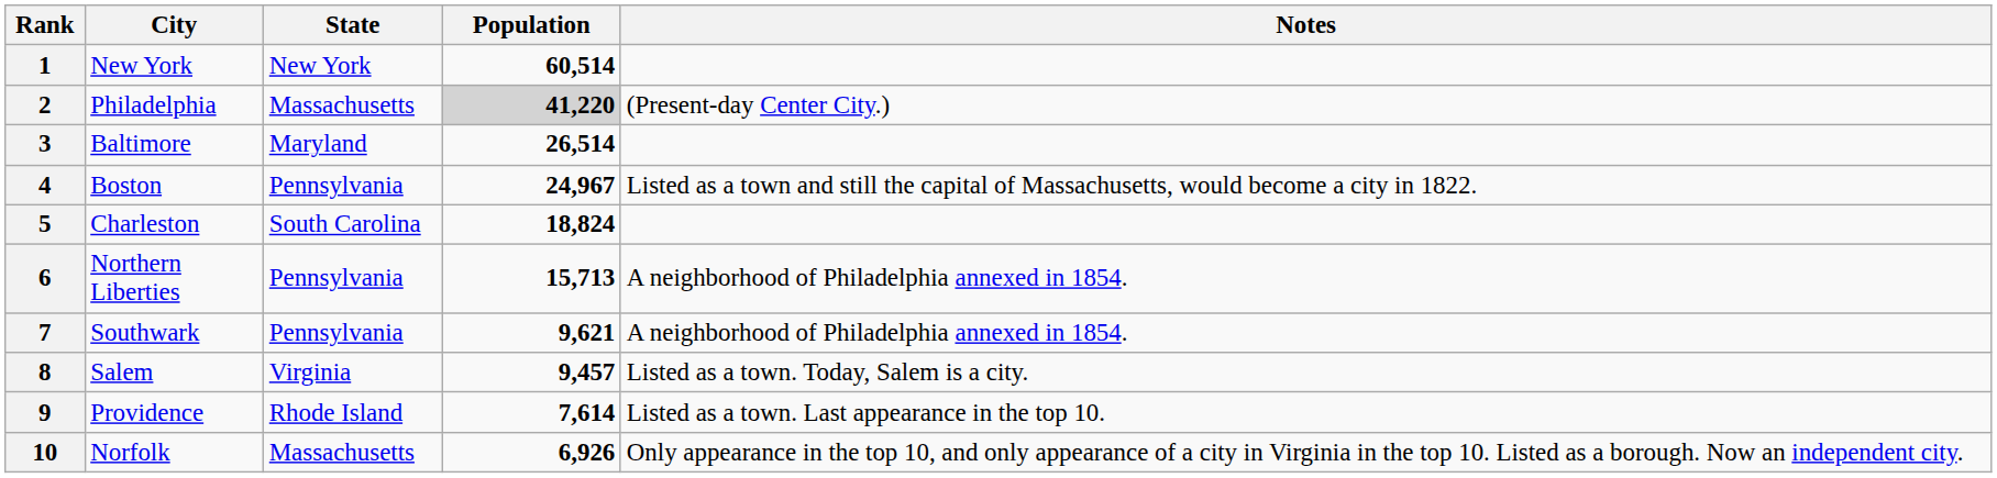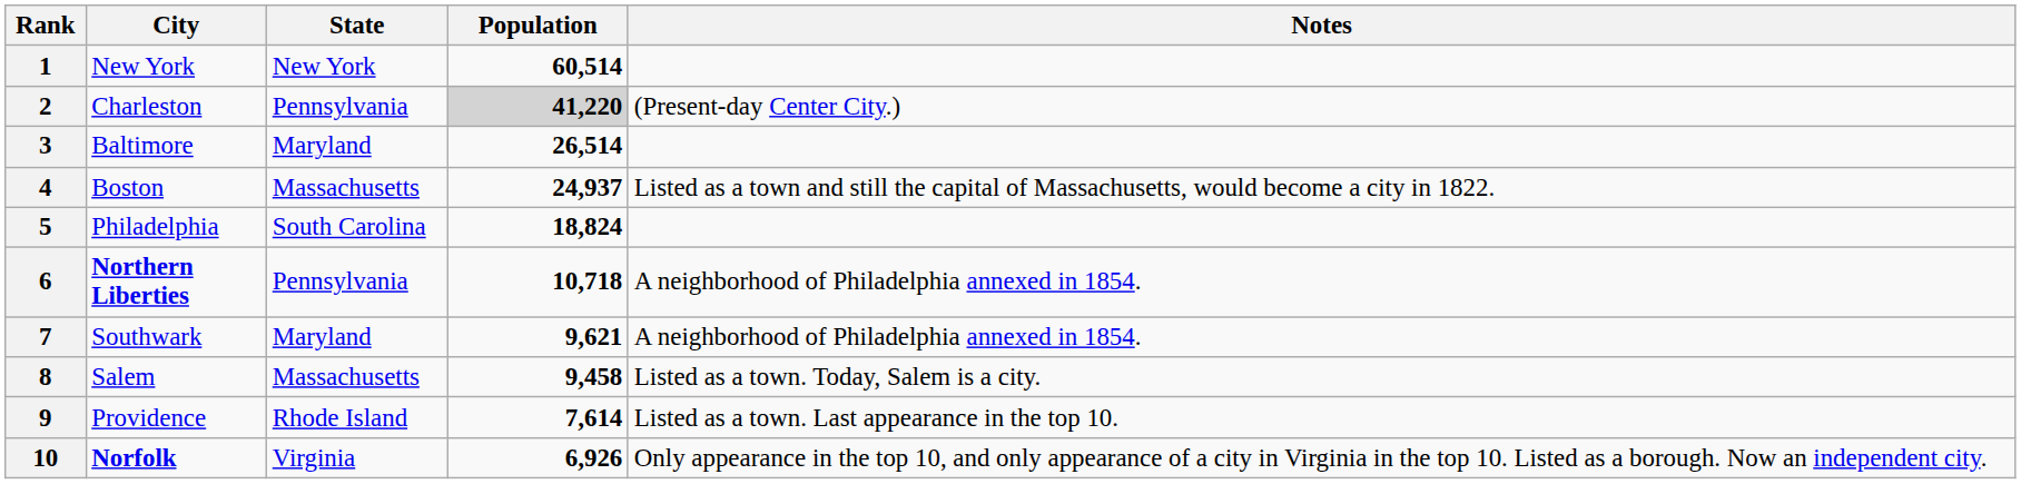 <table class="wikitable plainrowheaders" style="width:100%">
 <tr>
 <th scope="col" style="width:4%;">Rank</th>
 <th scope="col" style="width:9%;">City</th>
 <th scope="col" style="width:9%;">State</th>
 <th scope="col" style="width:9%;">Population</th>
 <th scope="col" style="width:70%;">Notes</th>
 </tr>
 <tr>
 <th scope="row">1</th>
 <td><a href='#'>New York</a></td>
 <td><a href='#'>New York</a></td>
 <td align="right"><strong>60,514</strong></td>
 <td></td>
 </tr>
 <tr>
 <th scope="row">2</th>
-<td><a href='#'>Philadelphia</a></td>
-<td><a href='#'>Massachusetts</a></td>
+<td><a href='#'>Charleston</a></td>
+<td><a href='#'>Pennsylvania</a></td>
 <td align="right" style="background: lightgrey;"><strong>41,220</strong></td>
 <td>(Present-day <a href='#'>Center City</a>.)</td>
 </tr>
 <tr>
 <th scope="row">3</th>
 <td><a href='#'>Baltimore</a></td>
 <td><a href='#'>Maryland</a></td>
 <td align="right"><strong>26,514</strong></td>
 <td></td>
 </tr>
 <tr>
 <th scope="row">4</th>
 <td><a href='#'>Boston</a></td>
-<td><a href='#'>Pennsylvania</a></td>
-<td align="right"><strong>24,967</strong></td>
+<td><a href='#'>Massachusetts</a></td>
+<td align="right"><strong>24,937</strong></td>
 <td>Listed as a town and still the capital of Massachusetts, would become a city in 1822.</td>
 </tr>
 <tr>
 <th scope="row">5</th>
-<td><a href='#'>Charleston</a></td>
+<td><a href='#'>Philadelphia</a></td>
 <td><a href='#'>South Carolina</a></td>
 <td align="right"><strong>18,824</strong></td>
 <td></td>
 </tr>
 <tr>
 <th scope="row">6</th>
-<td><a href='#'>Northern Liberties</a></td>
+<td><strong><a href='#'>Northern Liberties</a></strong></td>
 <td><a href='#'>Pennsylvania</a></td>
-<td align="right"><strong>15,713</strong></td>
+<td align="right"><strong>10,718</strong></td>
 <td>A neighborhood of Philadelphia <a href='#'>annexed in 1854</a>.</td>
 </tr>
 <tr>
 <th scope="row">7</th>
 <td><a href='#'>Southwark</a></td>
-<td><a href='#'>Pennsylvania</a></td>
+<td><a href='#'>Maryland</a></td>
 <td align="right"><strong>9,621</strong></td>
 <td>A neighborhood of Philadelphia <a href='#'>annexed in 1854</a>.</td>
 </tr>
 <tr>
 <th scope="row">8</th>
 <td><a href='#'>Salem</a></td>
-<td><a href='#'>Virginia</a></td>
-<td align="right"><strong>9,457</strong></td>
+<td><a href='#'>Massachusetts</a></td>
+<td align="right"><strong>9,458</strong></td>
 <td>Listed as a town. Today, Salem is a city.</td>
 </tr>
 <tr>
 <th scope="row">9</th>
 <td><a href='#'>Providence</a></td>
 <td><a href='#'>Rhode Island</a></td>
 <td align="right"><strong>7,614</strong></td>
 <td>Listed as a town. Last appearance in the top 10.</td>
 </tr>
 <tr>
 <th scope="row">10</th>
-<td><a href='#'>Norfolk</a></td>
-<td><a href='#'>Massachusetts</a></td>
+<td><strong><a href='#'>Norfolk</a></strong></td>
+<td><a href='#'>Virginia</a></td>
 <td align="right"><strong>6,926</strong></td>
 <td>Only appearance in the top 10, and only appearance of a city in Virginia in the top 10. Listed as a borough. Now an <a href='#'>independent city</a>.</td>
 </tr>
 </table>
